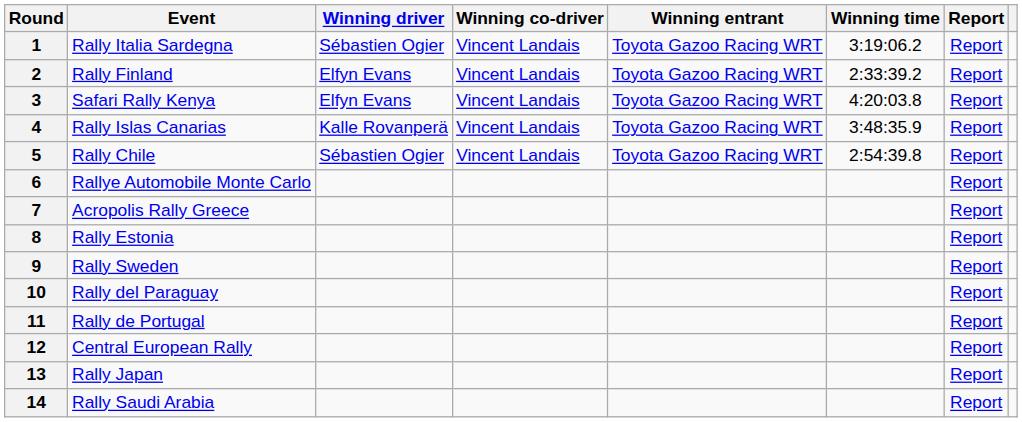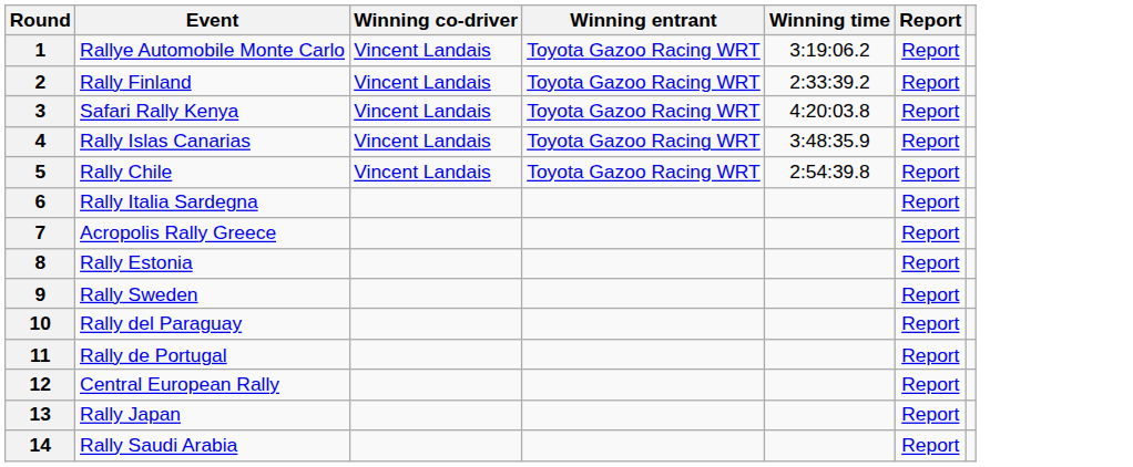 <table class="wikitable" style="font-size: 85%;">
 <tr>
 <th>Round</th>
 <th>Event</th>
-<th nowrap><a href='#'>Winning driver</a></th>
 <th nowrap>Winning co-driver</th>
 <th nowrap>Winning entrant</th>
 <th nowrap>Winning time</th>
 <th>Report</th>
 <th></th>
 </tr>
 <tr>
 <th>1</th>
-<td> <a href='#'>Rally Italia Sardegna</a></td>
-<td nowrap> <a href='#'>Sébastien Ogier</a></td>
+<td nowrap> <a href='#'>Rallye Automobile Monte Carlo</a></td>
 <td nowrap> <a href='#'>Vincent Landais</a></td>
 <td nowrap> <a href='#'>Toyota Gazoo Racing WRT</a></td>
 <td align="center">3:19:06.2</td>
 <td align="center"><a href='#'>Report</a></td>
 <td align="center"></td>
 </tr>
 <tr>
 <th>2</th>
 <td> <a href='#'>Rally Finland</a></td>
-<td nowrap> <a href='#'>Elfyn Evans</a></td>
 <td nowrap> <a href='#'>Vincent Landais</a></td>
 <td nowrap> <a href='#'>Toyota Gazoo Racing WRT</a></td>
 <td align="center">2:33:39.2</td>
 <td align="center"><a href='#'>Report</a></td>
 <td align="center"></td>
 </tr>
 <tr>
 <th>3</th>
 <td nowrap> <a href='#'>Safari Rally Kenya</a></td>
-<td nowrap> <a href='#'>Elfyn Evans</a></td>
 <td nowrap> <a href='#'>Vincent Landais</a></td>
 <td nowrap> <a href='#'>Toyota Gazoo Racing WRT</a></td>
 <td align="center">4:20:03.8</td>
 <td align="center"><a href='#'>Report</a></td>
 <td align="center"></td>
 </tr>
 <tr>
 <th>4</th>
 <td nowrap> <a href='#'>Rally Islas Canarias</a></td>
-<td nowrap> <a href='#'>Kalle Rovanperä</a></td>
 <td nowrap> <a href='#'>Vincent Landais</a></td>
 <td nowrap> <a href='#'>Toyota Gazoo Racing WRT</a></td>
 <td align="center">3:48:35.9</td>
 <td align="center"><a href='#'>Report</a></td>
 <td align="center"></td>
 </tr>
 <tr>
 <th>5</th>
 <td> <a href='#'>Rally Chile</a></td>
-<td nowrap> <a href='#'>Sébastien Ogier</a></td>
 <td nowrap> <a href='#'>Vincent Landais</a></td>
 <td nowrap> <a href='#'>Toyota Gazoo Racing WRT</a></td>
 <td align="center">2:54:39.8</td>
 <td align="center"><a href='#'>Report</a></td>
 <td align="center"></td>
 </tr>
 <tr>
 <th>6</th>
-<td nowrap> <a href='#'>Rallye Automobile Monte Carlo</a></td>
-<td></td>
+<td> <a href='#'>Rally Italia Sardegna</a></td>
 <td></td>
 <td></td>
 <td align="center"></td>
 <td align="center"><a href='#'>Report</a></td>
 <td align="center"></td>
 </tr>
 <tr>
 <th>7</th>
 <td> <a href='#'>Acropolis Rally Greece</a></td>
 <td></td>
 <td></td>
-<td></td>
 <td align="center"></td>
 <td align="center"><a href='#'>Report</a></td>
 <td align="center"></td>
 </tr>
 <tr>
 <th>8</th>
 <td> <a href='#'>Rally Estonia</a></td>
-<td></td>
 <td></td>
 <td></td>
 <td align="center"></td>
 <td align="center"><a href='#'>Report</a></td>
 <td align="center"></td>
 </tr>
 <tr>
 <th>9</th>
 <td nowrap> <a href='#'>Rally Sweden</a></td>
 <td></td>
 <td></td>
-<td></td>
 <td align="center"></td>
 <td align="center"><a href='#'>Report</a></td>
 <td align="center"></td>
 </tr>
 <tr>
 <th>10</th>
 <td> <a href='#'>Rally del Paraguay</a></td>
-<td></td>
 <td></td>
 <td></td>
 <td align="center"></td>
 <td align="center"><a href='#'>Report</a></td>
 <td align="center"></td>
 </tr>
 <tr>
 <th>11</th>
 <td nowrap> <a href='#'>Rally de Portugal</a></td>
 <td></td>
 <td></td>
-<td></td>
 <td align="center"></td>
 <td align="center"><a href='#'>Report</a></td>
 <td align="center"></td>
 </tr>
 <tr>
 <th>12</th>
 <td> <a href='#'>Central European Rally</a></td>
-<td></td>
 <td></td>
 <td></td>
 <td align="center"></td>
 <td align="center"><a href='#'>Report</a></td>
 <td align="center"></td>
 </tr>
 <tr>
 <th>13</th>
 <td> <a href='#'>Rally Japan</a></td>
 <td></td>
 <td></td>
-<td></td>
 <td align="center"></td>
 <td align="center"><a href='#'>Report</a></td>
 <td align="center"></td>
 </tr>
 <tr>
 <th>14</th>
 <td> <a href='#'>Rally Saudi Arabia</a></td>
 <td></td>
 <td></td>
-<td></td>
 <td align="center"></td>
 <td align="center"><a href='#'>Report</a></td>
 <td align="center"></td>
 </tr>
 </table>
